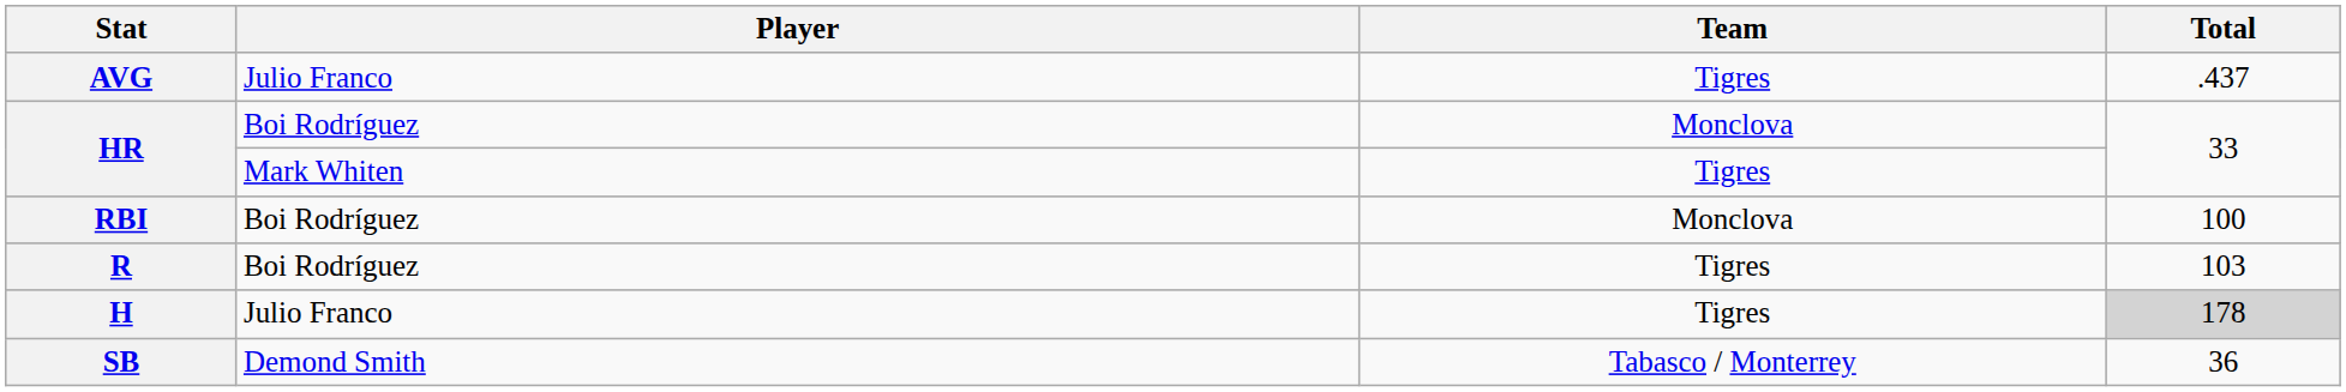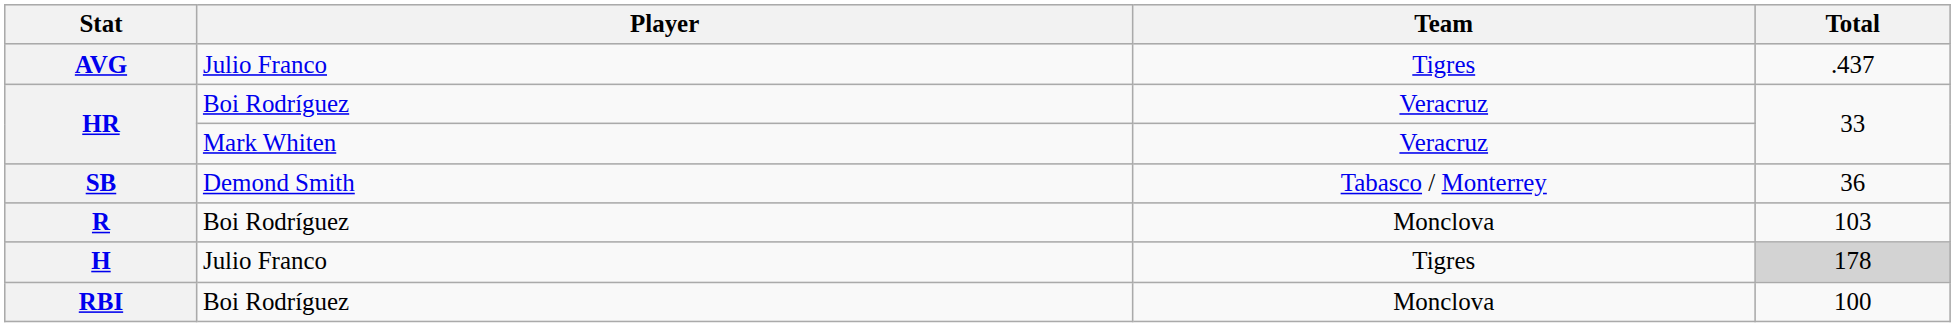 <table class="wikitable" style="text-align:center;">
 <tr>
 <th scope="col" width="3%">Stat</th>
 <th scope="col" width="15%">Player</th>
 <th scope="col" width="10%">Team</th>
 <th scope="col" width="3%">Total</th>
 </tr>
 <tr>
 <th scope="row" style="text-align:center;"><a href='#'>AVG</a></th>
 <td align=left> <a href='#'>Julio Franco</a></td>
 <td><a href='#'>Tigres</a></td>
 <td>.437</td>
 </tr>
 <tr>
 <th scope="row" style="text-align:center;" rowspan=2><a href='#'>HR</a></th>
 <td align=left> <a href='#'>Boi Rodríguez</a></td>
-<td><a href='#'>Monclova</a></td>
+<td><a href='#'>Veracruz</a></td>
 <td rowspan=2>33</td>
 </tr>
 <tr>
 <td align=left> <a href='#'>Mark Whiten</a></td>
-<td><a href='#'>Tigres</a></td>
+<td><a href='#'>Veracruz</a></td>
 </tr>
 <tr>
-<th scope="row" style="text-align:center;"><a href='#'>RBI</a></th>
-<td align=left> Boi Rodríguez</td>
-<td>Monclova</td>
-<td>100</td>
+<th scope="row" style="text-align:center;"><a href='#'>SB</a></th>
+<td align=left> <a href='#'>Demond Smith</a></td>
+<td><a href='#'>Tabasco</a> / <a href='#'>Monterrey</a></td>
+<td>36</td>
 </tr>
 <tr>
 <th scope="row" style="text-align:center;"><a href='#'>R</a></th>
 <td align=left> Boi Rodríguez</td>
-<td>Tigres</td>
+<td>Monclova</td>
 <td>103</td>
 </tr>
 <tr>
 <th scope="row" style="text-align:center;"><a href='#'>H</a></th>
 <td align=left> Julio Franco</td>
 <td>Tigres</td>
 <td style="background: lightgrey;">178</td>
 </tr>
 <tr>
-<th scope="row" style="text-align:center;"><a href='#'>SB</a></th>
-<td align=left> <a href='#'>Demond Smith</a></td>
-<td><a href='#'>Tabasco</a> / <a href='#'>Monterrey</a></td>
-<td>36</td>
+<th scope="row" style="text-align:center;"><a href='#'>RBI</a></th>
+<td align=left> Boi Rodríguez</td>
+<td>Monclova</td>
+<td>100</td>
 </tr>
 </table>
